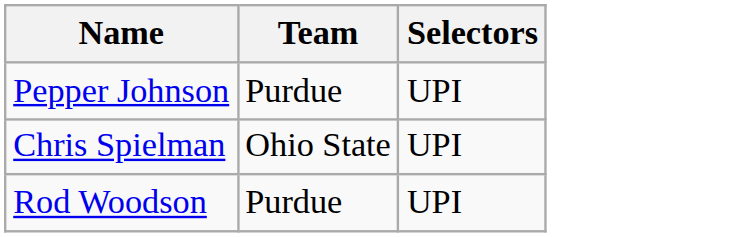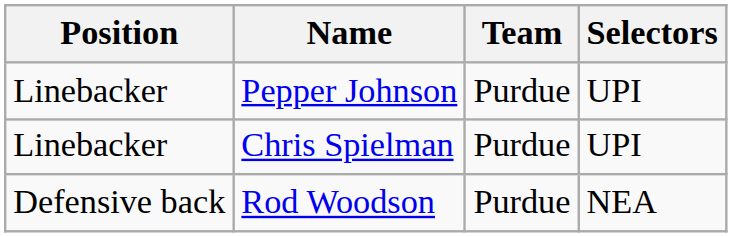 <table class="wikitable" style="font-size: 90%">
 <tr>
+<th>Position</th>
 <th>Name</th>
 <th>Team</th>
 <th>Selectors</th>
 </tr>
 <tr>
+<td>Linebacker</td>
 <td><a href='#'>Pepper Johnson</a></td>
 <td>Purdue</td>
 <td>UPI</td>
 </tr>
 <tr>
+<td>Linebacker</td>
 <td><a href='#'>Chris Spielman</a></td>
-<td>Ohio State</td>
+<td>Purdue</td>
 <td>UPI</td>
 </tr>
 <tr>
+<td>Defensive back</td>
 <td><a href='#'>Rod Woodson</a></td>
 <td>Purdue</td>
-<td>UPI</td>
+<td>NEA</td>
 </tr>
 </table>
